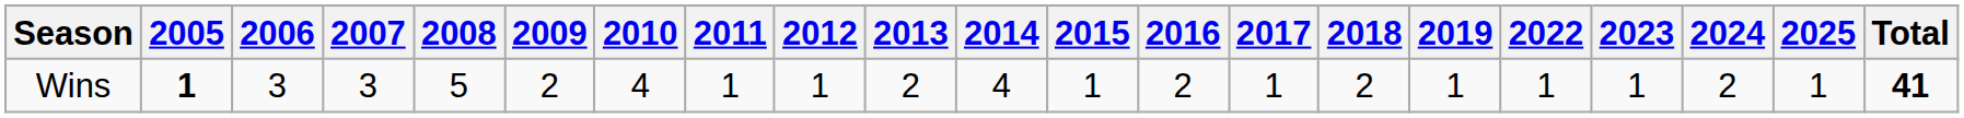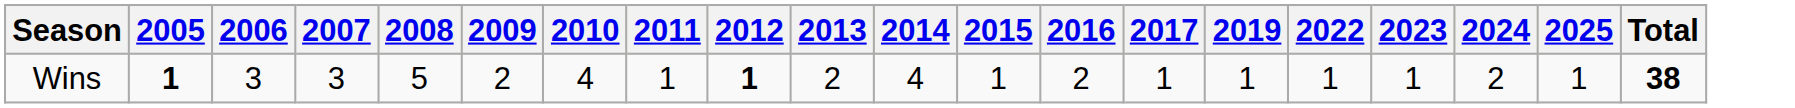 <table class="wikitable" style=font-size:95%>
 <tr style=background:#ffc>
 <th scope="col">Season</th>
 <th scope="col"><a href='#'>2005</a></th>
 <th scope="col"><a href='#'>2006</a></th>
 <th scope="col"><a href='#'>2007</a></th>
 <th scope="col"><a href='#'>2008</a></th>
 <th scope="col"><a href='#'>2009</a></th>
 <th scope="col"><a href='#'>2010</a></th>
 <th scope="col"><a href='#'>2011</a></th>
 <th scope="col"><a href='#'>2012</a></th>
 <th scope="col"><a href='#'>2013</a></th>
 <th scope="col"><a href='#'>2014</a></th>
 <th scope="col"><a href='#'>2015</a></th>
 <th scope="col"><a href='#'>2016</a></th>
 <th scope="col"><a href='#'>2017</a></th>
-<th scope="col"><a href='#'>2018</a></th>
 <th scope="col"><a href='#'>2019</a></th>
 <th scope="col"><a href='#'>2022</a></th>
 <th scope="col"><a href='#'>2023</a></th>
 <th scope="col"><a href='#'>2024</a></th>
 <th scope="col"><a href='#'>2025</a></th>
 <th scope="col">Total</th>
 </tr>
 <tr align=center>
 <td>Wins</td>
 <td><strong>1</strong></td>
 <td>3</td>
 <td>3</td>
 <td>5</td>
 <td>2</td>
 <td>4</td>
 <td>1</td>
-<td>1</td>
+<td><strong>1</strong></td>
 <td>2</td>
 <td>4</td>
 <td>1</td>
 <td>2</td>
 <td>1</td>
-<td>2</td>
 <td>1</td>
 <td>1</td>
 <td>1</td>
 <td>2</td>
 <td>1</td>
-<td><strong>41</strong></td>
+<td><strong>38</strong></td>
 </tr>
 </table>
